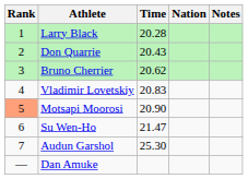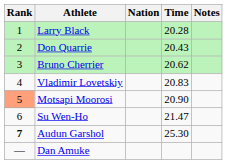 <table class="wikitable sortable" style="text-align:center">
 <tr>
 <th>Rank</th>
 <th>Athlete</th>
+<th>Nation</th>
 <th>Time</th>
-<th>Nation</th>
 <th>Notes</th>
 </tr>
 <tr bgcolor=bbf3bb>
 <td>1</td>
 <td align=left><a href='#'>Larry Black</a></td>
+<td align=left></td>
 <td>20.28</td>
-<td align=left></td>
 <td></td>
 </tr>
 <tr bgcolor=bbf3bb>
 <td>2</td>
 <td align=left><a href='#'>Don Quarrie</a></td>
+<td align=left></td>
 <td>20.43</td>
-<td align=left></td>
 <td></td>
 </tr>
 <tr bgcolor=bbf3bb>
 <td>3</td>
 <td align=left><a href='#'>Bruno Cherrier</a></td>
+<td align=left></td>
 <td>20.62</td>
-<td align=left></td>
 <td></td>
 </tr>
 <tr>
 <td>4</td>
 <td align=left><a href='#'>Vladimir Lovetskiy</a></td>
+<td align=left></td>
 <td>20.83</td>
-<td align=left></td>
 <td></td>
 </tr>
 <tr>
 <td style="background: lightsalmon;">5</td>
 <td align=left><a href='#'>Motsapi Moorosi</a></td>
+<td align=left></td>
 <td>20.90</td>
-<td align=left></td>
 <td></td>
 </tr>
 <tr>
 <td>6</td>
 <td align=left><a href='#'>Su Wen-Ho</a></td>
+<td align=left></td>
 <td>21.47</td>
-<td align=left></td>
 <td></td>
 </tr>
 <tr>
-<td>7</td>
+<td><strong>7</strong></td>
 <td align=left><a href='#'>Audun Garshol</a></td>
+<td align=left></td>
 <td>25.30</td>
-<td align=left></td>
 <td></td>
 </tr>
 <tr>
 <td data-sort-value=8>—</td>
 <td align=left><a href='#'>Dan Amuke</a></td>
+<td align=left></td>
 <td data-sort-value=99.99></td>
-<td align=left></td>
 <td></td>
 </tr>
 </table>
